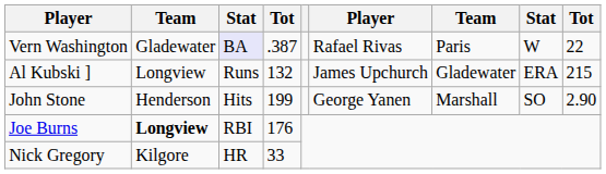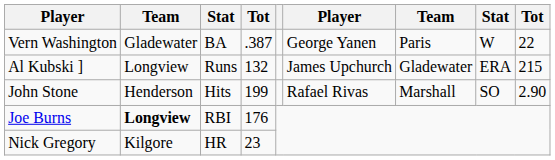 <table class="wikitable">
 <tr>
 <th>Player</th>
 <th>Team</th>
 <th>Stat</th>
 <th>Tot</th>
 <th></th>
 <th>Player</th>
 <th>Team</th>
 <th>Stat</th>
 <th>Tot</th>
 </tr>
 <tr>
 <td>Vern Washington</td>
 <td>Gladewater</td>
-<td style="background: lavender;">BA</td>
+<td>BA</td>
 <td>.387</td>
 <td></td>
-<td>Rafael Rivas</td>
+<td>George Yanen</td>
 <td>Paris</td>
 <td>W</td>
 <td>22</td>
 </tr>
 <tr>
 <td>Al Kubski ]</td>
 <td>Longview</td>
 <td>Runs</td>
 <td>132</td>
 <td></td>
 <td>James Upchurch</td>
 <td>Gladewater</td>
 <td>ERA</td>
 <td>215</td>
 </tr>
 <tr>
 <td>John Stone</td>
 <td>Henderson</td>
 <td>Hits</td>
 <td>199</td>
 <td></td>
-<td>George Yanen</td>
+<td>Rafael Rivas</td>
 <td>Marshall</td>
 <td>SO</td>
 <td>2.90</td>
 </tr>
 <tr>
 <td><a href='#'>Joe Burns</a></td>
 <td><strong>Longview</strong></td>
 <td>RBI</td>
 <td>176</td>
 </tr>
 <tr>
 <td>Nick Gregory</td>
 <td>Kilgore</td>
 <td>HR</td>
-<td>33</td>
+<td>23</td>
 </tr>
 </table>
